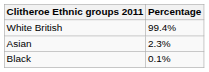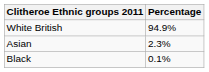 <table class="wikitable">
 <tr>
 <th>Clitheroe Ethnic groups 2011</th>
 <th>Percentage</th>
 </tr>
 <tr>
 <td>White British</td>
-<td>99.4%</td>
+<td>94.9%</td>
 </tr>
 <tr>
 <td>Asian</td>
 <td>2.3%</td>
 </tr>
 <tr>
 <td>Black</td>
 <td>0.1%</td>
 </tr>
 </table>
